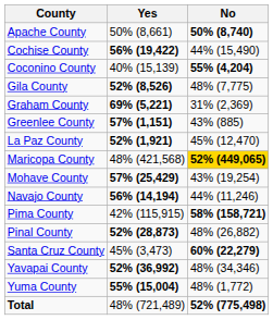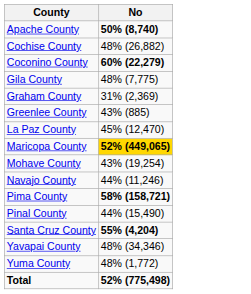 <table class="wikitable sortable">
 <tr>
 <th>County</th>
-<th>Yes</th>
 <th>No</th>
 </tr>
 <tr>
 <td><a href='#'>Apache County</a></td>
-<td>50% (8,661)</td>
 <td><strong>50% (8,740)</strong></td>
 </tr>
 <tr>
 <td><a href='#'>Cochise County</a></td>
-<td><strong>56% (19,422)</strong></td>
-<td>44% (15,490)</td>
+<td>48% (26,882)</td>
 </tr>
 <tr>
 <td><a href='#'>Coconino County</a></td>
-<td>40% (15,139)</td>
-<td><strong>55% (4,204)</strong></td>
+<td><strong>60% (22,279)</strong></td>
 </tr>
 <tr>
 <td><a href='#'>Gila County</a></td>
-<td><strong>52% (8,526)</strong></td>
 <td>48% (7,775)</td>
 </tr>
 <tr>
 <td><a href='#'>Graham County</a></td>
-<td><strong>69% (5,221)</strong></td>
 <td>31% (2,369)</td>
 </tr>
 <tr>
 <td><a href='#'>Greenlee County</a></td>
-<td><strong>57% (1,151)</strong></td>
 <td>43% (885)</td>
 </tr>
 <tr>
 <td><a href='#'>La Paz County</a></td>
-<td><strong>52% (1,921)</strong></td>
 <td>45% (12,470)</td>
 </tr>
 <tr>
 <td><a href='#'>Maricopa County</a></td>
-<td>48% (421,568)</td>
 <td style="background: gold;"><strong>52% (449,065)</strong></td>
 </tr>
 <tr>
 <td><a href='#'>Mohave County</a></td>
-<td><strong>57% (25,429)</strong></td>
 <td>43% (19,254)</td>
 </tr>
 <tr>
 <td><a href='#'>Navajo County</a></td>
-<td><strong>56% (14,194)</strong></td>
 <td>44% (11,246)</td>
 </tr>
 <tr>
 <td><a href='#'>Pima County</a></td>
-<td>42% (115,915)</td>
 <td><strong>58% (158,721)</strong></td>
 </tr>
 <tr>
 <td><a href='#'>Pinal County</a></td>
-<td><strong>52% (28,873)</strong></td>
-<td>48% (26,882)</td>
+<td>44% (15,490)</td>
 </tr>
 <tr>
 <td><a href='#'>Santa Cruz County</a></td>
-<td>45% (3,473)</td>
-<td><strong>60% (22,279)</strong></td>
+<td><strong>55% (4,204)</strong></td>
 </tr>
 <tr>
 <td><a href='#'>Yavapai County</a></td>
-<td><strong>52% (36,992)</strong></td>
 <td>48% (34,346)</td>
 </tr>
 <tr>
 <td><a href='#'>Yuma County</a></td>
-<td><strong>55% (15,004)</strong></td>
 <td>48% (1,772)</td>
 </tr>
 <tr>
 <td><strong>Total</strong></td>
-<td>48% (721,489)</td>
 <td><strong>52% (775,498)</strong></td>
 </tr>
 </table>
